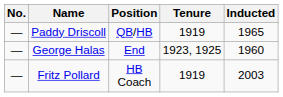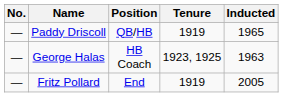 <table class="wikitable" style="text-align:center">
 <tr>
 <th scope="col">No.</th>
 <th scope="col">Name</th>
 <th scope="col">Position</th>
 <th scope="col">Tenure</th>
 <th scope="col">Inducted</th>
 </tr>
 <tr>
 <td>—</td>
 <td scope="row"><a href='#'>Paddy Driscoll</a></td>
 <td><a href='#'>QB</a>/<a href='#'>HB</a></td>
 <td>1919</td>
 <td>1965</td>
 </tr>
 <tr>
 <td>—</td>
 <td scope="row"><a href='#'>George Halas</a></td>
-<td><a href='#'>End</a></td>
+<td><a href='#'>HB</a><br>Coach</td>
 <td>1923, 1925</td>
-<td>1960</td>
+<td>1963</td>
 </tr>
 <tr>
 <td>—</td>
 <td scope="row"><a href='#'>Fritz Pollard</a></td>
-<td><a href='#'>HB</a><br>Coach</td>
+<td><a href='#'>End</a></td>
 <td>1919</td>
-<td>2003</td>
+<td>2005</td>
 </tr>
 </table>
